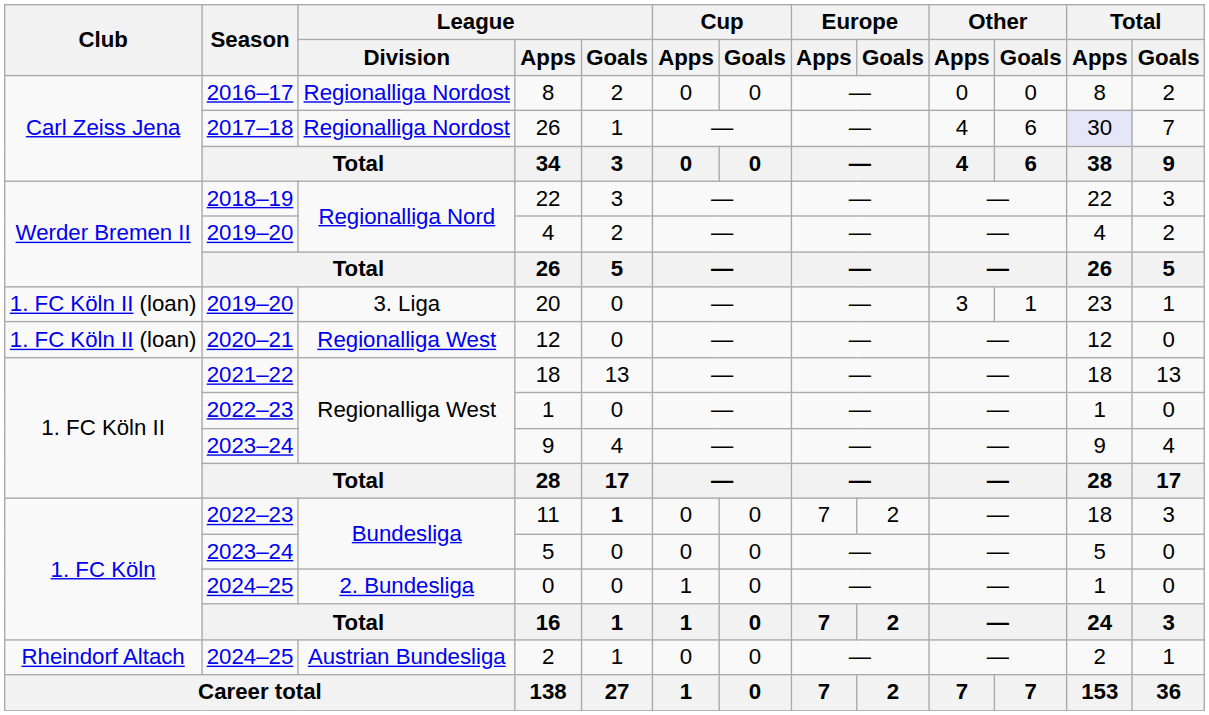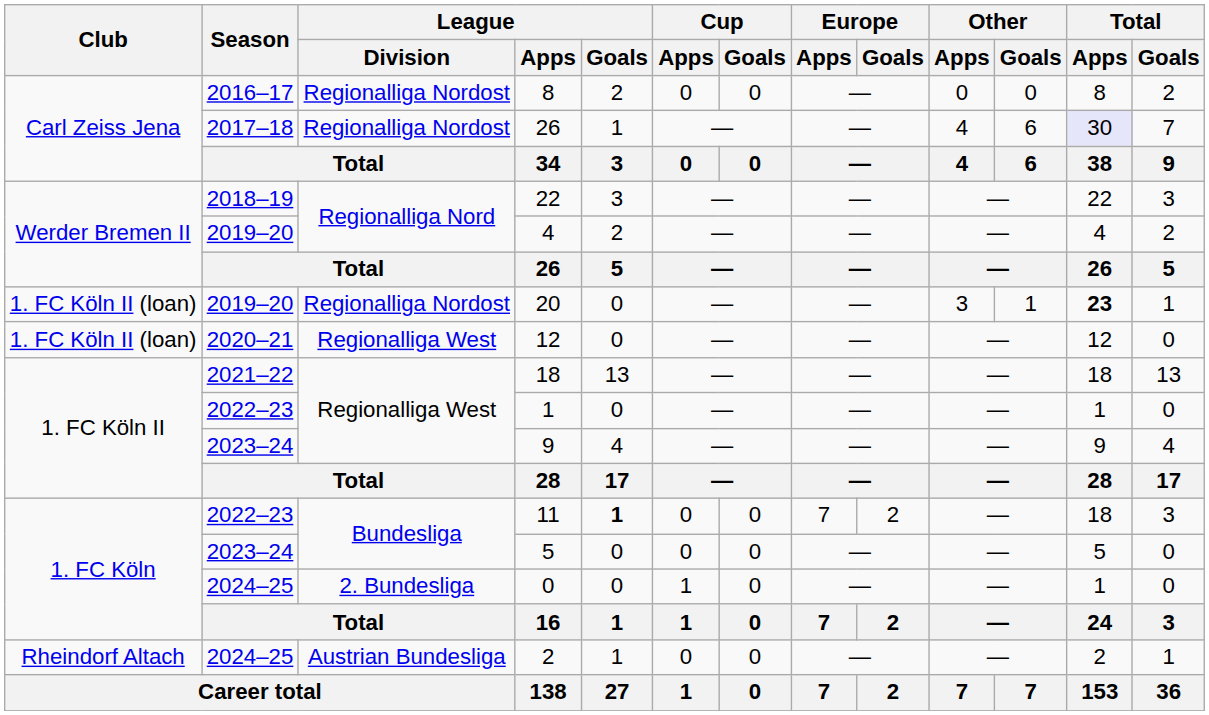 <table class="wikitable" style="text-align:center">
 <tr>
 <th rowspan="2">Club</th>
 <th rowspan="2">Season</th>
 <th colspan="3">League</th>
 <th colspan="2">Cup</th>
 <th colspan="2">Europe</th>
 <th colspan="2">Other</th>
 <th colspan="2">Total</th>
 </tr>
 <tr>
 <th>Division</th>
 <th>Apps</th>
 <th>Goals</th>
 <th>Apps</th>
 <th>Goals</th>
 <th>Apps</th>
 <th>Goals</th>
 <th>Apps</th>
 <th>Goals</th>
 <th>Apps</th>
 <th>Goals</th>
 </tr>
 <tr>
 <td rowspan="3"><a href='#'>Carl Zeiss Jena</a></td>
 <td><a href='#'>2016–17</a></td>
 <td><a href='#'>Regionalliga Nordost</a></td>
 <td>8</td>
 <td>2</td>
 <td>0</td>
 <td>0</td>
 <td colspan="2">—</td>
 <td>0</td>
 <td>0</td>
 <td>8</td>
 <td>2</td>
 </tr>
 <tr>
 <td><a href='#'>2017–18</a></td>
 <td><a href='#'>Regionalliga Nordost</a></td>
 <td>26</td>
 <td>1</td>
 <td colspan="2">—</td>
 <td colspan="2">—</td>
 <td>4</td>
 <td>6</td>
 <td style="background: lavender;">30</td>
 <td>7</td>
 </tr>
 <tr>
 <th colspan="2">Total</th>
 <th>34</th>
 <th>3</th>
 <th>0</th>
 <th>0</th>
 <th colspan="2">—</th>
 <th>4</th>
 <th>6</th>
 <th>38</th>
 <th>9</th>
 </tr>
 <tr>
 <td rowspan="3"><a href='#'>Werder Bremen II</a></td>
 <td><a href='#'>2018–19</a></td>
 <td rowspan="2"><a href='#'>Regionalliga Nord</a></td>
 <td>22</td>
 <td>3</td>
 <td colspan="2">—</td>
 <td colspan="2">—</td>
 <td colspan="2">—</td>
 <td>22</td>
 <td>3</td>
 </tr>
 <tr>
 <td><a href='#'>2019–20</a></td>
 <td>4</td>
 <td>2</td>
 <td colspan="2">—</td>
 <td colspan="2">—</td>
 <td colspan="2">—</td>
 <td>4</td>
 <td>2</td>
 </tr>
 <tr>
 <th colspan="2">Total</th>
 <th>26</th>
 <th>5</th>
 <th colspan="2">—</th>
 <th colspan="2">—</th>
 <th colspan="2">—</th>
 <th>26</th>
 <th>5</th>
 </tr>
 <tr>
 <td><a href='#'>1. FC Köln II</a> (loan)</td>
 <td><a href='#'>2019–20</a></td>
-<td>3. Liga</td>
+<td><a href='#'>Regionalliga Nordost</a></td>
 <td>20</td>
 <td>0</td>
 <td colspan="2">—</td>
 <td colspan="2">—</td>
 <td>3</td>
 <td>1</td>
-<td>23</td>
+<td><strong>23</strong></td>
 <td>1</td>
 </tr>
 <tr>
 <td><a href='#'>1. FC Köln II</a> (loan)</td>
 <td><a href='#'>2020–21</a></td>
 <td><a href='#'>Regionalliga West</a></td>
 <td>12</td>
 <td>0</td>
 <td colspan="2">—</td>
 <td colspan="2">—</td>
 <td colspan="2">—</td>
 <td>12</td>
 <td>0</td>
 </tr>
 <tr>
 <td rowspan="4">1. FC Köln II</td>
 <td><a href='#'>2021–22</a></td>
 <td rowspan="3">Regionalliga West</td>
 <td>18</td>
 <td>13</td>
 <td colspan="2">—</td>
 <td colspan="2">—</td>
 <td colspan="2">—</td>
 <td>18</td>
 <td>13</td>
 </tr>
 <tr>
 <td><a href='#'>2022–23</a></td>
 <td>1</td>
 <td>0</td>
 <td colspan="2">—</td>
 <td colspan="2">—</td>
 <td colspan="2">—</td>
 <td>1</td>
 <td>0</td>
 </tr>
 <tr>
 <td><a href='#'>2023–24</a></td>
 <td>9</td>
 <td>4</td>
 <td colspan="2">—</td>
 <td colspan="2">—</td>
 <td colspan="2">—</td>
 <td>9</td>
 <td>4</td>
 </tr>
 <tr>
 <th colspan="2">Total</th>
 <th>28</th>
 <th>17</th>
 <th colspan="2">—</th>
 <th colspan="2">—</th>
 <th colspan="2">—</th>
 <th>28</th>
 <th>17</th>
 </tr>
 <tr>
 <td rowspan="4"><a href='#'>1. FC Köln</a></td>
 <td><a href='#'>2022–23</a></td>
 <td rowspan="2"><a href='#'>Bundesliga</a></td>
 <td>11</td>
 <td><strong>1</strong></td>
 <td>0</td>
 <td>0</td>
 <td>7</td>
 <td>2</td>
 <td colspan="2">—</td>
 <td>18</td>
 <td>3</td>
 </tr>
 <tr>
 <td><a href='#'>2023–24</a></td>
 <td>5</td>
 <td>0</td>
 <td>0</td>
 <td>0</td>
 <td colspan="2">—</td>
 <td colspan="2">—</td>
 <td>5</td>
 <td>0</td>
 </tr>
 <tr>
 <td><a href='#'>2024–25</a></td>
 <td><a href='#'>2. Bundesliga</a></td>
 <td>0</td>
 <td>0</td>
 <td>1</td>
 <td>0</td>
 <td colspan="2">—</td>
 <td colspan="2">—</td>
 <td>1</td>
 <td>0</td>
 </tr>
 <tr>
 <th colspan="2">Total</th>
 <th>16</th>
 <th>1</th>
 <th>1</th>
 <th>0</th>
 <th>7</th>
 <th>2</th>
 <th colspan="2">—</th>
 <th>24</th>
 <th>3</th>
 </tr>
 <tr>
 <td><a href='#'>Rheindorf Altach</a></td>
 <td><a href='#'>2024–25</a></td>
 <td><a href='#'>Austrian Bundesliga</a></td>
 <td>2</td>
 <td>1</td>
 <td>0</td>
 <td>0</td>
 <td colspan="2">—</td>
 <td colspan="2">—</td>
 <td>2</td>
 <td>1</td>
 </tr>
 <tr>
 <th colspan="3">Career total</th>
 <th>138</th>
 <th>27</th>
 <th>1</th>
 <th>0</th>
 <th>7</th>
 <th>2</th>
 <th>7</th>
 <th>7</th>
 <th>153</th>
 <th>36</th>
 </tr>
 </table>
